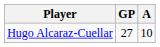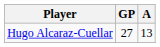 <table class=wikitable>
 <tr>
 <th>Player</th>
 <th>GP</th>
 <th>A</th>
 </tr>
 <tr>
 <td> <a href='#'>Hugo Alcaraz-Cuellar</a></td>
 <td align="center">27</td>
-<td align="center">10</td>
+<td align="center">13</td>
 </tr>
 </table>
